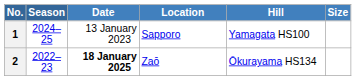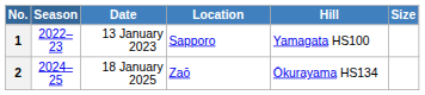 <table class="wikitable sortable" style="font-size:86%; line-height:15px; text-align:left; border:grey solid 1px; border-collapse:collapse; background:#ffffff;">
 <tr style="background:#efefef;">
 <th style="background-color:#369; color:white; width:10px;">No.</th>
 <th style="background-color:#369; color:white;  width:30px;">Season</th>
 <th style="background-color:#4180be; color:white; width:89px;">Date</th>
 <th style="background-color:#4180be; color:white; width:110px;">Location</th>
 <th style="background-color:#4180be; color:white; width:125px;">Hill</th>
 <th style="background-color:#4180be; color:white; width:25px;">Size</th>
 </tr>
 <tr>
 <th scope=row style="text-align:center;">1</th>
-<td align=center><a href='#'>2024–25</a></td>
+<td align=center><a href='#'>2022–23</a></td>
 <td align=right>13 January 2023  </td>
 <td> <a href='#'>Sapporo</a></td>
 <td><a href='#'>Yamagata</a> HS100</td>
 <td align=center></td>
 </tr>
 <tr>
 <th scope=row style="text-align:center;">2</th>
-<td align=center><a href='#'>2022–23</a></td>
-<td align=right><strong>18 January 2025  </strong></td>
+<td align=center><a href='#'>2024–25</a></td>
+<td align=right>18 January 2025  </td>
 <td> <a href='#'>Zaō</a></td>
 <td><a href='#'>Ōkurayama</a> HS134</td>
 <td align=center></td>
 </tr>
 </table>
